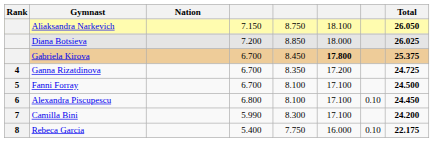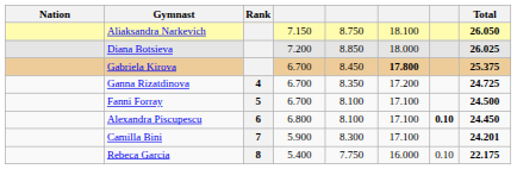 <table class="wikitable sortable" style="text-align:center; font-size:85%">
 <tr>
+<th ! scope="col" style="width:120px;">Nation</th>
+<th ! scope="col" style="width:170px;">Gymnast</th>
 <th scope="col" style="width:20px;">Rank</th>
-<th ! scope="col" style="width:170px;">Gymnast</th>
-<th ! scope="col" style="width:120px;">Nation</th>
 <th ! scope="col" style="width:60px;"></th>
 <th ! scope="col" style="width:60px;"></th>
 <th ! scope="col" style="width:60px;"></th>
 <th ! scope="col" style="width:30px;"></th>
 <th ! scope="col" style="width:60px;">Total</th>
 </tr>
 <tr style="background:#fffcaf;">
+<td style="text-align:left;"></td>
+<td align=left><a href='#'>Aliaksandra Narkevich</a></td>
 <th scope=row style="text-align:center"></th>
-<td align=left><a href='#'>Aliaksandra Narkevich</a></td>
-<td style="text-align:left;"></td>
 <td>7.150</td>
 <td>8.750</td>
 <td>18.100</td>
 <td></td>
 <td><strong>26.050</strong></td>
 </tr>
 <tr style="background:#e5e5e5;">
+<td style="text-align:left;"></td>
+<td align=left><a href='#'>Diana Botsieva</a></td>
 <th scope=row style="text-align:center"></th>
-<td align=left><a href='#'>Diana Botsieva</a></td>
-<td style="text-align:left;"></td>
 <td>7.200</td>
 <td>8.850</td>
 <td>18.000</td>
 <td></td>
 <td><strong>26.025</strong></td>
 </tr>
 <tr style="background:#ec9;">
+<td style="text-align:left;"></td>
+<td align=left><a href='#'>Gabriela Kirova</a></td>
 <th scope=row style="text-align:center"></th>
-<td align=left><a href='#'>Gabriela Kirova</a></td>
-<td style="text-align:left;"></td>
 <td>6.700</td>
 <td>8.450</td>
 <td><strong>17.800</strong></td>
 <td></td>
 <td><strong>25.375</strong></td>
 </tr>
 <tr>
+<td style="text-align:left;"></td>
+<td align=left><a href='#'>Ganna Rizatdinova</a></td>
 <th scope=row style="text-align:center">4</th>
-<td align=left><a href='#'>Ganna Rizatdinova</a></td>
-<td style="text-align:left;"></td>
 <td>6.700</td>
 <td>8.350</td>
 <td>17.200</td>
 <td></td>
 <td><strong>24.725</strong></td>
 </tr>
 <tr>
+<td style="text-align:left;"></td>
+<td align=left><a href='#'>Fanni Forray</a></td>
 <th scope=row style="text-align:center">5</th>
-<td align=left><a href='#'>Fanni Forray</a></td>
-<td style="text-align:left;"></td>
 <td>6.700</td>
 <td>8.100</td>
 <td>17.100</td>
 <td></td>
 <td><strong>24.500</strong></td>
 </tr>
 <tr>
+<td style="text-align:left;"></td>
+<td align=left><a href='#'>Alexandra Piscupescu</a></td>
 <th scope=row style="text-align:center">6</th>
-<td align=left><a href='#'>Alexandra Piscupescu</a></td>
-<td style="text-align:left;"></td>
 <td>6.800</td>
 <td>8.100</td>
 <td>17.100</td>
-<td>0.10</td>
+<td><strong>0.10</strong></td>
 <td><strong>24.450</strong></td>
 </tr>
 <tr>
+<td style="text-align:left;"></td>
+<td align=left><a href='#'>Camilla Bini</a></td>
 <th scope=row style="text-align:center">7</th>
-<td align=left><a href='#'>Camilla Bini</a></td>
-<td style="text-align:left;"></td>
-<td>5.990</td>
+<td>5.900</td>
 <td>8.300</td>
 <td>17.100</td>
 <td></td>
-<td><strong>24.200</strong></td>
+<td><strong>24.201</strong></td>
 </tr>
 <tr>
+<td style="text-align:left;"></td>
+<td align=left><a href='#'>Rebeca Garcia</a></td>
 <th scope=row style="text-align:center">8</th>
-<td align=left><a href='#'>Rebeca Garcia</a></td>
-<td style="text-align:left;"></td>
 <td>5.400</td>
 <td>7.750</td>
 <td>16.000</td>
 <td>0.10</td>
 <td><strong>22.175</strong></td>
 </tr>
 </table>
